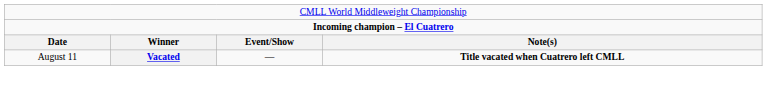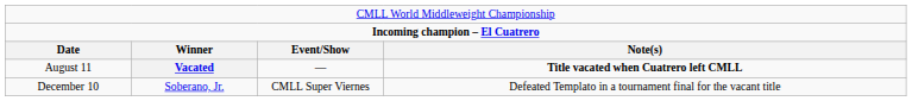 <table class="wikitable" style="text-align:center; width:100%;">
 <tr>
 <td colspan="4" style="text-align: center;"><a href='#'>CMLL World Middleweight Championship</a></td>
 </tr>
 <tr>
 <td colspan="4" style="text-align: center;"><strong>Incoming champion – <a href='#'>El Cuatrero</a></strong></td>
 </tr>
 <tr>
 <th width=14%>Date</th>
 <th width=14%>Winner</th>
 <th width=14%>Event/Show</th>
 <th width=58%>Note(s)</th>
 </tr>
 <tr>
 <td>August 11</td>
 <th><a href='#'>Vacated</a></th>
 <td>—</td>
 <td><strong>Title vacated when Cuatrero left CMLL</strong></td>
 </tr>
+<tr>
+<td>December 10</td>
+<td><a href='#'>Soberano, Jr.</a></td>
+<td>CMLL Super Viernes</td>
+<td>Defeated Templato in a tournament final for the vacant title</td>
+</tr>
 </table>
